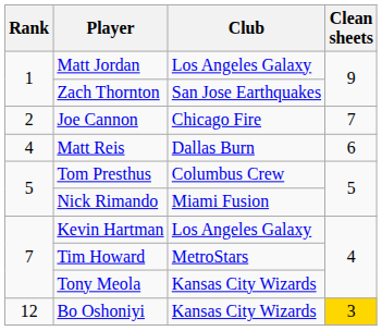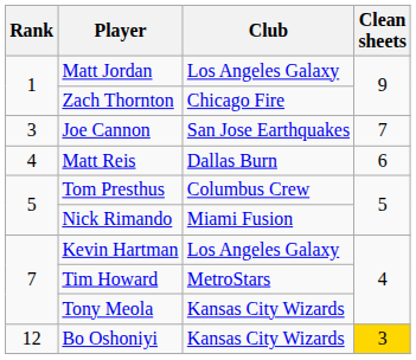 <table class="wikitable" style="text-align:center">
 <tr>
 <th>Rank</th>
 <th>Player</th>
 <th>Club</th>
 <th>Clean<br>sheets</th>
 </tr>
 <tr>
 <td rowspan="2">1</td>
 <td align="left"> <a href='#'>Matt Jordan</a></td>
 <td align="left"><a href='#'>Los Angeles Galaxy</a></td>
 <td rowspan="2">9</td>
 </tr>
 <tr>
 <td align="left"> <a href='#'>Zach Thornton</a></td>
-<td align="left"><a href='#'>San Jose Earthquakes</a></td>
+<td align="left"><a href='#'>Chicago Fire</a></td>
 </tr>
 <tr>
-<td>2</td>
+<td>3</td>
 <td align="left"> <a href='#'>Joe Cannon</a></td>
-<td align="left"><a href='#'>Chicago Fire</a></td>
+<td align="left"><a href='#'>San Jose Earthquakes</a></td>
 <td>7</td>
 </tr>
 <tr>
 <td>4</td>
 <td align="left"> <a href='#'>Matt Reis</a></td>
 <td align="left"><a href='#'>Dallas Burn</a></td>
 <td>6</td>
 </tr>
 <tr>
 <td rowspan="2">5</td>
 <td align="left"> <a href='#'>Tom Presthus</a></td>
 <td align="left"><a href='#'>Columbus Crew</a></td>
 <td rowspan="2">5</td>
 </tr>
 <tr>
 <td align="left"> <a href='#'>Nick Rimando</a></td>
 <td align="left"><a href='#'>Miami Fusion</a></td>
 </tr>
 <tr>
 <td rowspan="3">7</td>
 <td align="left"> <a href='#'>Kevin Hartman</a></td>
 <td align="left"><a href='#'>Los Angeles Galaxy</a></td>
 <td rowspan="3">4</td>
 </tr>
 <tr>
 <td align="left"> <a href='#'>Tim Howard</a></td>
 <td align="left"><a href='#'>MetroStars</a></td>
 </tr>
 <tr>
 <td align="left"> <a href='#'>Tony Meola</a></td>
 <td align="left"><a href='#'>Kansas City Wizards</a></td>
 </tr>
 <tr>
 <td>12</td>
 <td align="left"> <a href='#'>Bo Oshoniyi</a></td>
 <td align="left"><a href='#'>Kansas City Wizards</a></td>
 <td style="background: gold;">3</td>
 </tr>
 <tr>
 </tr>
 </table>
